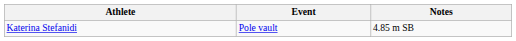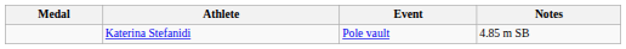 <table class="wikitable" style="font-size:90%" width=60%>
 <tr>
+<th>Medal</th>
 <th>Athlete</th>
 <th>Event</th>
 <th>Notes</th>
 </tr>
 <tr>
+<td></td>
 <td><a href='#'>Katerina Stefanidi</a></td>
 <td><a href='#'>Pole vault</a></td>
 <td>4.85 m SB</td>
 </tr>
 </table>
